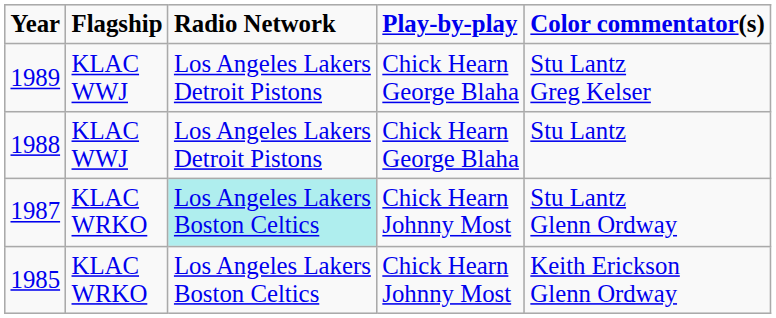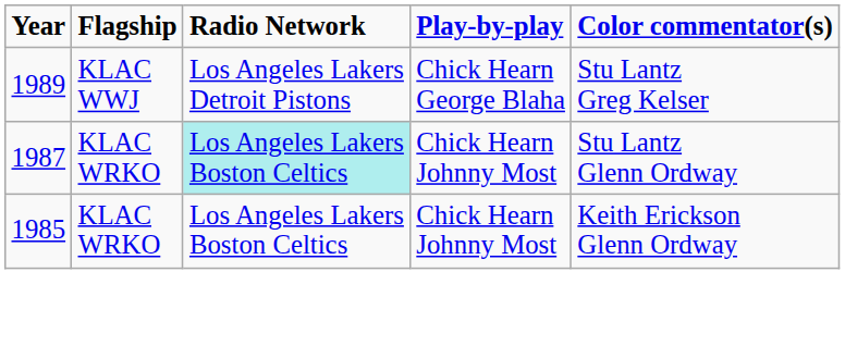 <table class="wikitable">
 <tr>
 <td><strong>Year</strong></td>
 <td><strong>Flagship</strong></td>
 <td><strong>Radio Network</strong></td>
 <td><strong><a href='#'>Play-by-play</a></strong></td>
 <td><strong><a href='#'>Color commentator</a>(s)</strong></td>
 </tr>
 <tr>
 <td><a href='#'>1989</a></td>
 <td><a href='#'>KLAC</a> <br><a href='#'>WWJ</a></td>
 <td><a href='#'>Los Angeles Lakers</a><br><a href='#'>Detroit Pistons</a></td>
 <td><a href='#'>Chick Hearn</a><br><a href='#'>George Blaha</a></td>
 <td><a href='#'>Stu Lantz</a><br><a href='#'>Greg Kelser</a></td>
 </tr>
 <tr>
-<td><a href='#'>1988</a></td>
-<td><a href='#'>KLAC</a> <br><a href='#'>WWJ</a></td>
-<td><a href='#'>Los Angeles Lakers</a><br><a href='#'>Detroit Pistons</a></td>
-<td><a href='#'>Chick Hearn</a><br><a href='#'>George Blaha</a></td>
-<td><a href='#'>Stu Lantz</a><br><br></td>
-</tr>
-<tr>
 <td><a href='#'>1987</a></td>
 <td><a href='#'>KLAC</a><br><a href='#'>WRKO</a></td>
 <td style="background: paleturquoise;"><a href='#'>Los Angeles Lakers</a><br><a href='#'>Boston Celtics</a></td>
 <td><a href='#'>Chick Hearn</a><br><a href='#'>Johnny Most</a></td>
 <td><a href='#'>Stu Lantz</a><br><a href='#'>Glenn Ordway</a></td>
 </tr>
 <tr>
 <td><a href='#'>1985</a></td>
 <td><a href='#'>KLAC</a><br><a href='#'>WRKO</a></td>
 <td><a href='#'>Los Angeles Lakers</a><br><a href='#'>Boston Celtics</a></td>
 <td><a href='#'>Chick Hearn</a><br><a href='#'>Johnny Most</a></td>
 <td><a href='#'>Keith Erickson</a><br><a href='#'>Glenn Ordway</a></td>
 </tr>
 </table>
